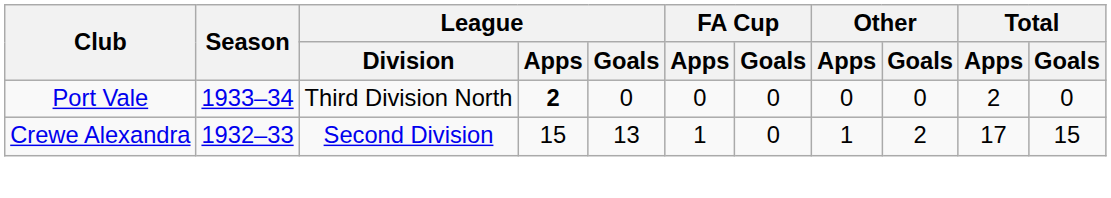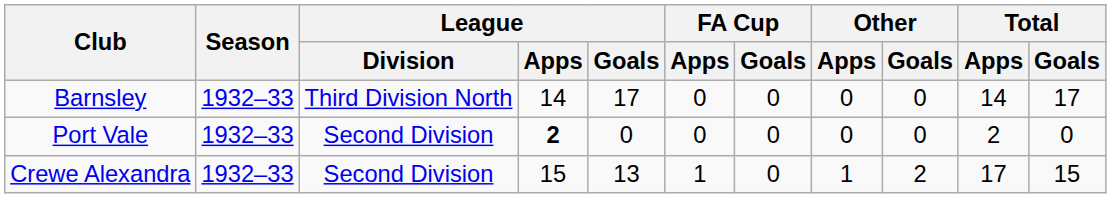 <table class="wikitable" style="text-align: center;">
 <tr>
 <th rowspan="2">Club</th>
 <th rowspan="2">Season</th>
 <th colspan="3">League</th>
 <th colspan="2">FA Cup</th>
 <th colspan="2">Other</th>
 <th colspan="2">Total</th>
 </tr>
 <tr>
 <th>Division</th>
 <th>Apps</th>
 <th>Goals</th>
 <th>Apps</th>
 <th>Goals</th>
 <th>Apps</th>
 <th>Goals</th>
 <th>Apps</th>
 <th>Goals</th>
 </tr>
 <tr>
+<td><a href='#'>Barnsley</a></td>
+<td><a href='#'>1932–33</a></td>
+<td><a href='#'>Third Division North</a></td>
+<td>14</td>
+<td>17</td>
+<td>0</td>
+<td>0</td>
+<td>0</td>
+<td>0</td>
+<td>14</td>
+<td>17</td>
+</tr>
+<tr>
 <td><a href='#'>Port Vale</a></td>
-<td><a href='#'>1933–34</a></td>
-<td>Third Division North</td>
+<td><a href='#'>1932–33</a></td>
+<td><a href='#'>Second Division</a></td>
 <td><strong>2</strong></td>
 <td>0</td>
 <td>0</td>
 <td>0</td>
 <td>0</td>
 <td>0</td>
 <td>2</td>
 <td>0</td>
 </tr>
 <tr>
 <td><a href='#'>Crewe Alexandra</a></td>
 <td><a href='#'>1932–33</a></td>
 <td><a href='#'>Second Division</a></td>
 <td>15</td>
 <td>13</td>
 <td>1</td>
 <td>0</td>
 <td>1</td>
 <td>2</td>
 <td>17</td>
 <td>15</td>
 </tr>
 </table>
